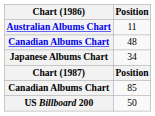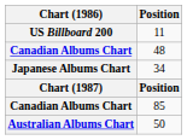 <table class="wikitable plainrowheaders" style="text-align:center;">
 <tr>
 <th>Chart (1986)</th>
 <th>Position</th>
 </tr>
 <tr>
-<th scope="row"><a href='#'>Australian Albums Chart</a></th>
+<th scope="row">US <em>Billboard</em> 200</th>
 <td>11</td>
 </tr>
 <tr>
 <th scope="row"><a href='#'>Canadian Albums Chart</a></th>
 <td>48</td>
 </tr>
 <tr>
 <th scope="row">Japanese Albums Chart</th>
 <td>34</td>
 </tr>
 <tr>
 <th>Chart (1987)</th>
 <th>Position</th>
 </tr>
 <tr>
 <th scope="row">Canadian Albums Chart</th>
 <td>85</td>
 </tr>
 <tr>
-<th scope="row">US <em>Billboard</em> 200</th>
+<th scope="row"><a href='#'>Australian Albums Chart</a></th>
 <td>50</td>
 </tr>
 </table>
